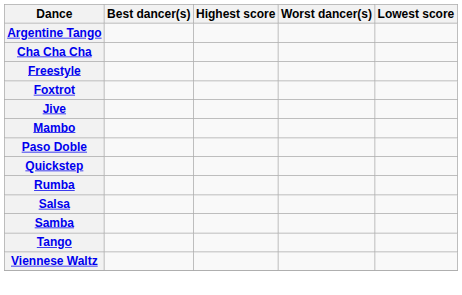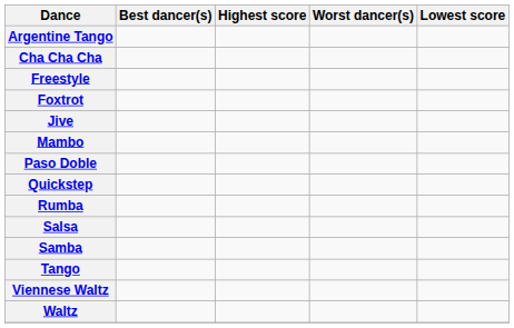 <table class="wikitable sortable" style="text-align:center;">
 <tr>
 <th>Dance</th>
 <th class="sortable">Best dancer(s)</th>
 <th>Highest score</th>
 <th class="sortable">Worst dancer(s)</th>
 <th>Lowest score</th>
 </tr>
 <tr>
 <th><a href='#'>Argentine Tango</a></th>
 <td></td>
 <td></td>
 <td></td>
 <td></td>
 </tr>
 <tr>
 <th><a href='#'>Cha Cha Cha</a></th>
 <td></td>
 <td></td>
 <td></td>
 <td></td>
 </tr>
 <tr>
 <th><a href='#'>Freestyle</a></th>
 <td></td>
 <td></td>
 <td></td>
 <td></td>
 </tr>
 <tr>
 <th><a href='#'>Foxtrot</a></th>
 <td></td>
 <td></td>
 <td></td>
 <td></td>
 </tr>
 <tr>
 <th><a href='#'>Jive</a></th>
 <td></td>
 <td></td>
 <td></td>
 <td></td>
 </tr>
 <tr>
 <th><a href='#'>Mambo</a></th>
 <td></td>
 <td></td>
 <td></td>
 <td></td>
 </tr>
 <tr>
 <th><a href='#'>Paso Doble</a></th>
 <td></td>
 <td></td>
 <td></td>
 <td></td>
 </tr>
 <tr>
 <th><a href='#'>Quickstep</a></th>
 <td></td>
 <td></td>
 <td></td>
 <td></td>
 </tr>
 <tr>
 <th><a href='#'>Rumba</a></th>
 <td></td>
 <td></td>
 <td></td>
 <td></td>
 </tr>
 <tr>
 <th><a href='#'>Salsa</a></th>
 <td></td>
 <td></td>
 <td></td>
 <td></td>
 </tr>
 <tr>
 <th><a href='#'>Samba</a></th>
 <td></td>
 <td></td>
 <td></td>
 <td></td>
 </tr>
 <tr>
 <th><a href='#'>Tango</a></th>
 <td></td>
 <td></td>
 <td></td>
 <td></td>
 </tr>
 <tr>
 <th><a href='#'>Viennese Waltz</a></th>
 <td></td>
 <td></td>
 <td></td>
 <td></td>
 </tr>
 <tr>
+<th><a href='#'>Waltz</a></th>
+<td></td>
+<td></td>
+<td></td>
+<td></td>
+</tr>
+<tr>
 </tr>
 </table>
